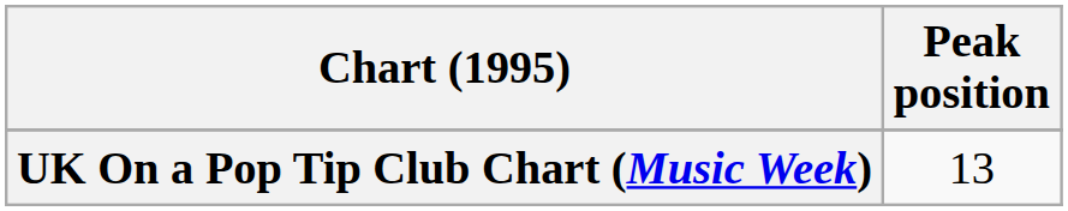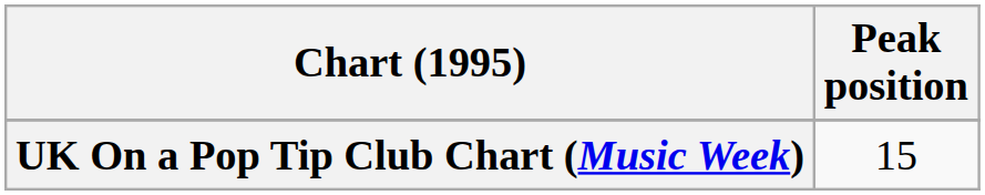 <table class="wikitable sortable plainrowheaders" style="text-align:center">
 <tr>
 <th>Chart (1995)</th>
 <th>Peak<br>position</th>
 </tr>
 <tr>
 </tr>
 <tr>
 </tr>
 <tr>
 <th scope="row">UK On a Pop Tip Club Chart (<em><a href='#'>Music Week</a></em>)</th>
-<td>13</td>
+<td>15</td>
 </tr>
 </table>
